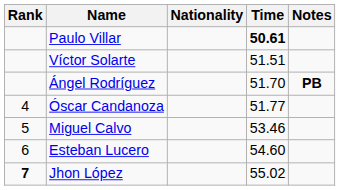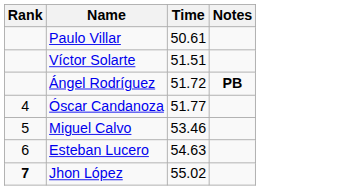 <table class="wikitable sortable" style="text-align:center">
 <tr>
 <th>Rank</th>
 <th>Name</th>
-<th>Nationality</th>
 <th>Time</th>
 <th>Notes</th>
 </tr>
 <tr>
 <td></td>
 <td align=left><a href='#'>Paulo Villar</a></td>
-<td align=left></td>
-<td><strong>50.61</strong></td>
+<td>50.61</td>
 <td></td>
 </tr>
 <tr>
 <td></td>
 <td align=left><a href='#'>Víctor Solarte</a></td>
-<td align=left></td>
 <td>51.51</td>
 <td></td>
 </tr>
 <tr>
 <td></td>
 <td align=left><a href='#'>Ángel Rodríguez</a></td>
-<td align=left></td>
-<td>51.70</td>
+<td>51.72</td>
 <td><strong>PB</strong></td>
 </tr>
 <tr>
 <td>4</td>
 <td align=left><a href='#'>Óscar Candanoza</a></td>
-<td align=left></td>
 <td>51.77</td>
 <td></td>
 </tr>
 <tr>
 <td>5</td>
 <td align=left><a href='#'>Miguel Calvo</a></td>
-<td align=left></td>
 <td>53.46</td>
 <td></td>
 </tr>
 <tr>
 <td>6</td>
 <td align=left><a href='#'>Esteban Lucero</a></td>
-<td align=left></td>
-<td>54.60</td>
+<td>54.63</td>
 <td></td>
 </tr>
 <tr>
 <td><strong>7</strong></td>
 <td align=left><a href='#'>Jhon López</a></td>
-<td align=left></td>
 <td>55.02</td>
 <td></td>
 </tr>
 </table>
